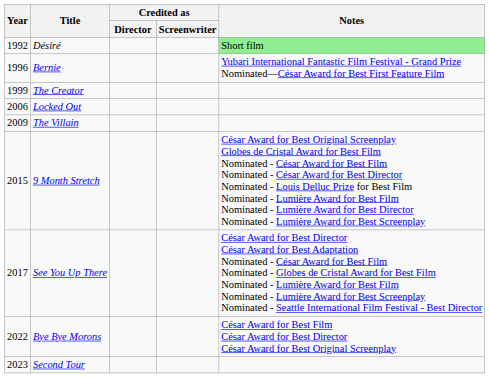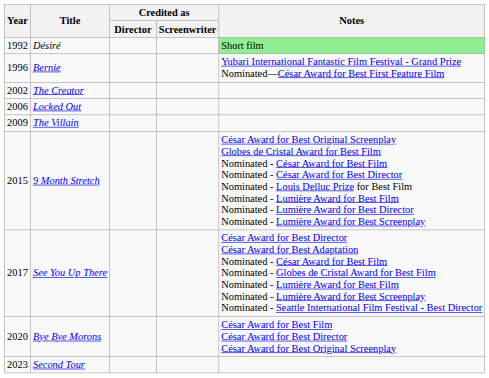 <table class="wikitable sortable">
 <tr>
 <th rowspan=2 width="33">Year</th>
 <th rowspan=2>Title</th>
 <th colspan=2>Credited as</th>
 <th rowspan=2>Notes</th>
 </tr>
 <tr>
 <th width=65>Director</th>
 <th width=65>Screenwriter</th>
 </tr>
 <tr>
 <td align="center">1992</td>
 <td align="left"><em>Désiré</em></td>
 <td></td>
 <td></td>
 <td style="background: lightgreen;">Short film</td>
 </tr>
 <tr>
 <td align="center">1996</td>
 <td align="left"><em><a href='#'>Bernie</a></em></td>
 <td></td>
 <td></td>
 <td><a href='#'>Yubari International Fantastic Film Festival - Grand Prize</a><br>Nominated—<a href='#'>César Award for Best First Feature Film</a></td>
 </tr>
 <tr>
-<td align="center">1999</td>
+<td align="center">2002</td>
 <td align="left"><em><a href='#'>The Creator</a></em></td>
 <td></td>
 <td></td>
 <td></td>
 </tr>
 <tr>
 <td align="center">2006</td>
 <td align="left"><em><a href='#'>Locked Out</a></em></td>
 <td></td>
 <td></td>
 <td></td>
 </tr>
 <tr>
 <td align="center">2009</td>
 <td align="left"><em><a href='#'>The Villain</a></em></td>
 <td></td>
 <td></td>
 <td></td>
 </tr>
 <tr>
 <td align="center">2015</td>
 <td align="left"><em><a href='#'>9 Month Stretch</a></em></td>
 <td></td>
 <td></td>
 <td><a href='#'>César Award for Best Original Screenplay</a><br><a href='#'>Globes de Cristal Award for Best Film</a><br>Nominated - <a href='#'>César Award for Best Film</a><br>Nominated - <a href='#'>César Award for Best Director</a><br>Nominated - <a href='#'>Louis Delluc Prize</a> for Best Film<br>Nominated - <a href='#'>Lumière Award for Best Film</a><br>Nominated - <a href='#'>Lumière Award for Best Director</a><br>Nominated - <a href='#'>Lumière Award for Best Screenplay</a></td>
 </tr>
 <tr>
 <td align="center">2017</td>
 <td align="left"><em><a href='#'>See You Up There</a></em></td>
 <td></td>
 <td></td>
 <td><a href='#'>César Award for Best Director</a><br><a href='#'>César Award for Best Adaptation</a><br>Nominated - <a href='#'>César Award for Best Film</a><br>Nominated - <a href='#'>Globes de Cristal Award for Best Film</a><br>Nominated - <a href='#'>Lumière Award for Best Film</a><br>Nominated - <a href='#'>Lumière Award for Best Screenplay</a><br>Nominated - <a href='#'>Seattle International Film Festival - Best Director</a></td>
 </tr>
 <tr>
-<td align="center">2022</td>
+<td align="center">2020</td>
 <td align="left"><em><a href='#'>Bye Bye Morons</a></em></td>
 <td></td>
 <td></td>
 <td><a href='#'>César Award for Best Film</a><br><a href='#'>César Award for Best Director</a><br><a href='#'>César Award for Best Original Screenplay</a></td>
 </tr>
 <tr>
 <td align="center">2023</td>
 <td align="left"><em><a href='#'>Second Tour</a></em></td>
 <td></td>
 <td></td>
 <td></td>
 </tr>
 </table>
